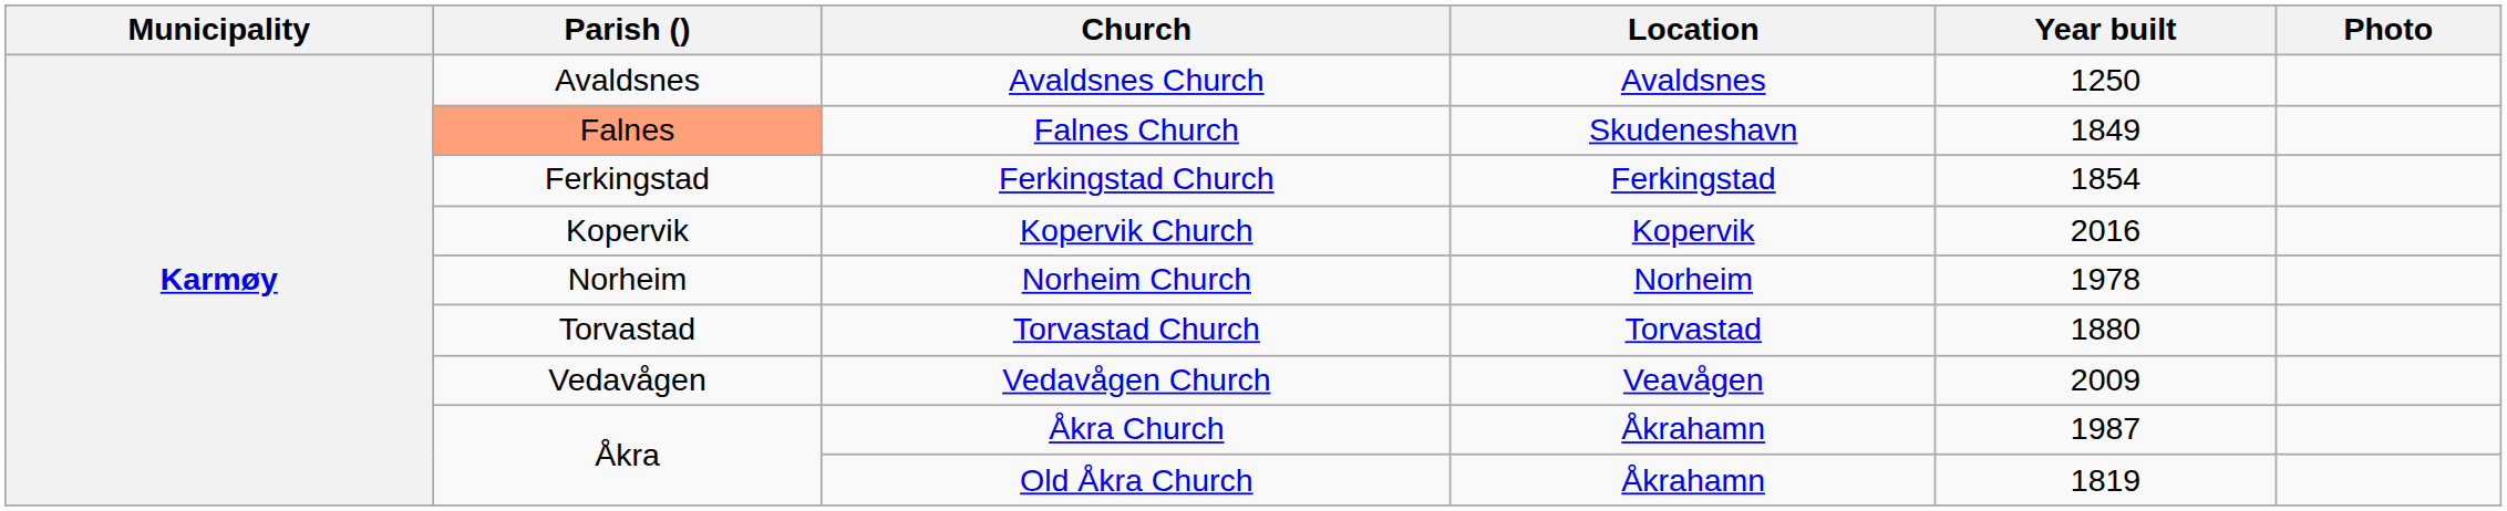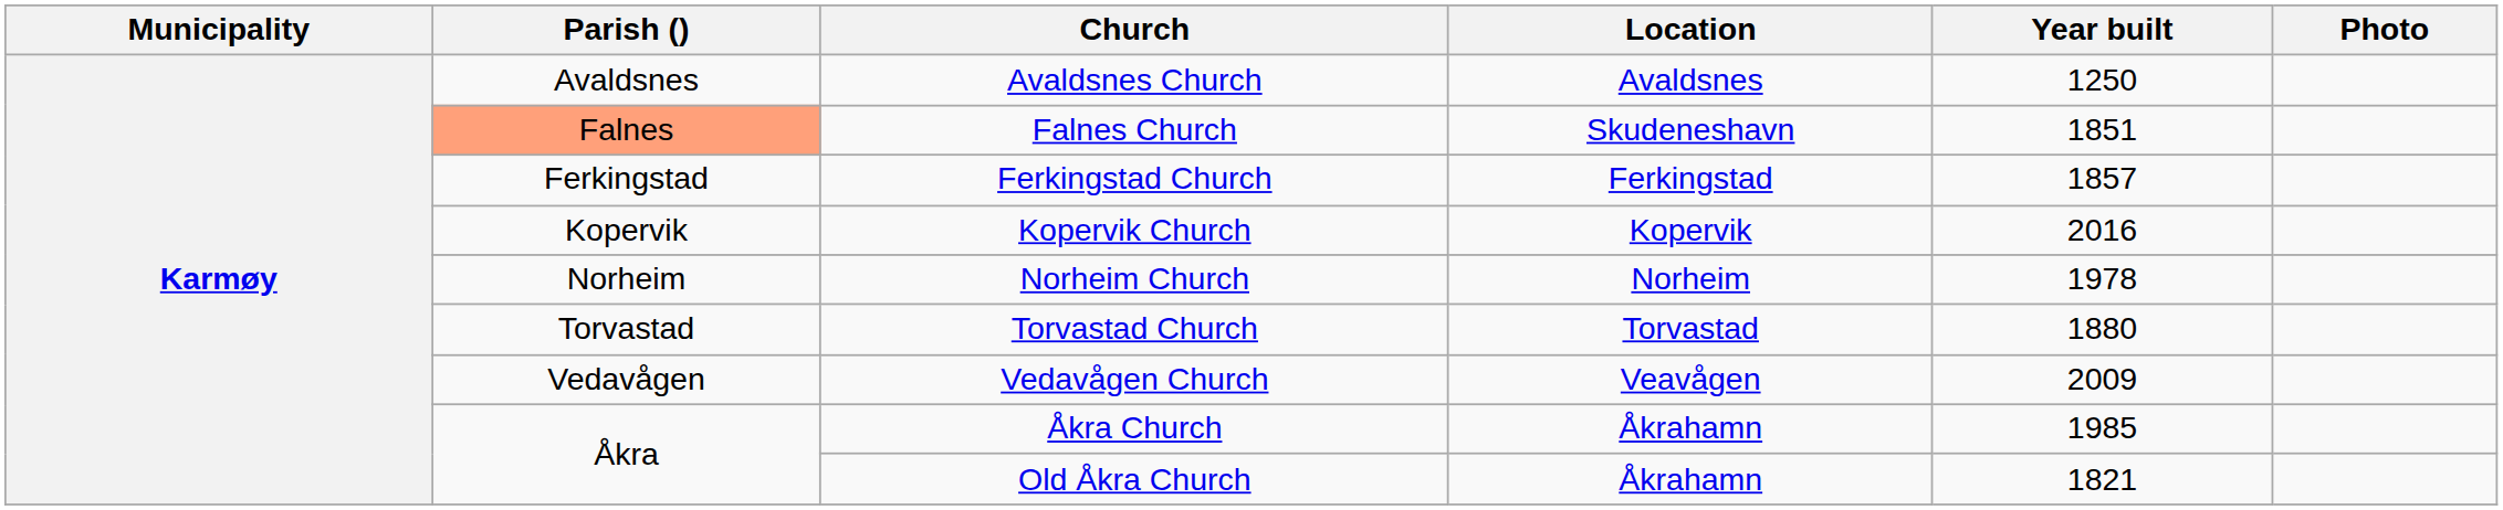 <table class="wikitable" style="text-align: center; width: 80%;">
 <tr>
 <th>Municipality</th>
 <th>Parish ()</th>
 <th>Church</th>
 <th>Location</th>
 <th>Year built</th>
 <th>Photo</th>
 </tr>
 <tr>
 <th rowspan="9"><a href='#'>Karmøy</a></th>
 <td rowspan="1">Avaldsnes</td>
 <td><a href='#'>Avaldsnes Church</a></td>
 <td><a href='#'>Avaldsnes</a></td>
 <td>1250</td>
 <td></td>
 </tr>
 <tr>
 <td rowspan="1" style="background: lightsalmon;">Falnes</td>
 <td><a href='#'>Falnes Church</a></td>
 <td><a href='#'>Skudeneshavn</a></td>
-<td>1849</td>
+<td>1851</td>
 <td></td>
 </tr>
 <tr>
 <td rowspan="1">Ferkingstad</td>
 <td><a href='#'>Ferkingstad Church</a></td>
 <td><a href='#'>Ferkingstad</a></td>
-<td>1854</td>
+<td>1857</td>
 <td></td>
 </tr>
 <tr>
 <td rowspan="1">Kopervik</td>
 <td><a href='#'>Kopervik Church</a></td>
 <td><a href='#'>Kopervik</a></td>
 <td>2016</td>
 <td></td>
 </tr>
 <tr>
 <td rowspan="1">Norheim</td>
 <td><a href='#'>Norheim Church</a></td>
 <td><a href='#'>Norheim</a></td>
 <td>1978</td>
 <td></td>
 </tr>
 <tr>
 <td rowspan="1">Torvastad</td>
 <td><a href='#'>Torvastad Church</a></td>
 <td><a href='#'>Torvastad</a></td>
 <td>1880</td>
 <td></td>
 </tr>
 <tr>
 <td rowspan="1">Vedavågen</td>
 <td><a href='#'>Vedavågen Church</a></td>
 <td><a href='#'>Veavågen</a></td>
 <td>2009</td>
 <td></td>
 </tr>
 <tr>
 <td rowspan="2">Åkra</td>
 <td><a href='#'>Åkra Church</a></td>
 <td><a href='#'>Åkrahamn</a></td>
-<td>1987</td>
+<td>1985</td>
 <td></td>
 </tr>
 <tr>
 <td><a href='#'>Old Åkra Church</a></td>
 <td><a href='#'>Åkrahamn</a></td>
-<td>1819</td>
+<td>1821</td>
 <td></td>
 </tr>
 </table>
